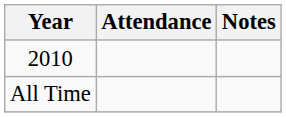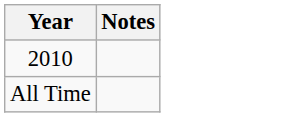 <table class="wikitable">
 <tr>
 <th>Year</th>
-<th>Attendance</th>
 <th>Notes</th>
 </tr>
 <tr>
 <td align="center">2010</td>
 <td align="center"></td>
-<td align="center"></td>
 </tr>
 <tr>
 <td align="center">All Time</td>
 <td align="center"></td>
-<td align="center"></td>
 </tr>
 </table>
